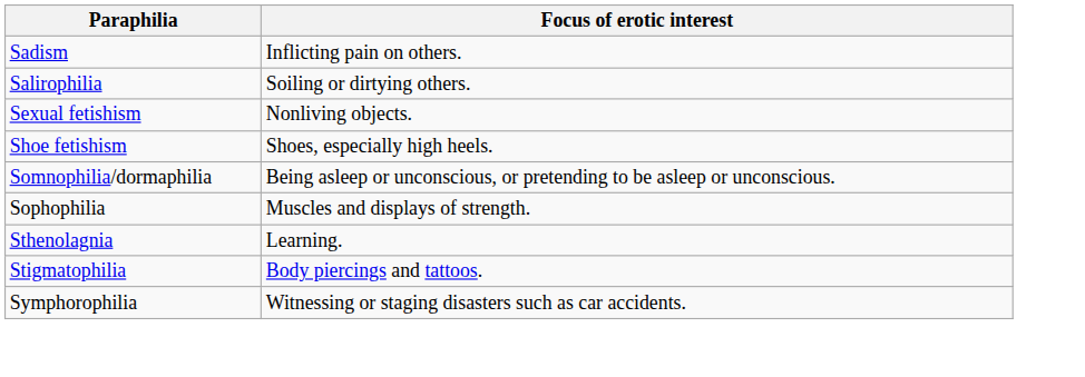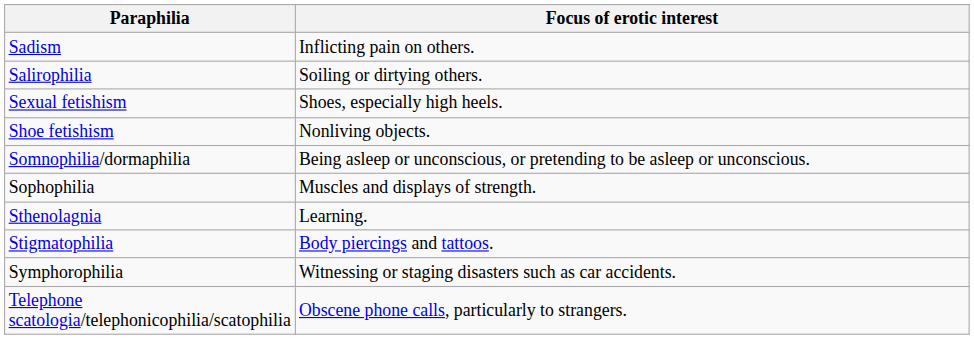 <table class="wikitable sortable" border="1">
 <tr>
 <th width="200px">Paraphilia</th>
 <th width="600px">Focus of erotic interest</th>
 </tr>
 <tr>
 <td><a href='#'>Sadism</a></td>
 <td>Inflicting pain on others.</td>
 </tr>
 <tr>
 <td><a href='#'>Salirophilia</a></td>
 <td>Soiling or dirtying others.</td>
 </tr>
 <tr>
 <td><a href='#'>Sexual fetishism</a></td>
-<td>Nonliving objects.</td>
+<td>Shoes, especially high heels.</td>
 </tr>
 <tr>
 <td><a href='#'>Shoe fetishism</a></td>
-<td>Shoes, especially high heels.</td>
+<td>Nonliving objects.</td>
 </tr>
 <tr>
 <td><a href='#'>Somnophilia</a>/dormaphilia</td>
 <td>Being asleep or unconscious, or pretending to be asleep or unconscious.</td>
 </tr>
 <tr>
 <td>Sophophilia</td>
 <td>Muscles and displays of strength.</td>
 </tr>
 <tr>
 <td><a href='#'>Sthenolagnia</a></td>
 <td>Learning.</td>
 </tr>
 <tr>
 <td><a href='#'>Stigmatophilia</a></td>
 <td><a href='#'>Body piercings</a> and <a href='#'>tattoos</a>.</td>
 </tr>
 <tr>
 <td>Symphorophilia</td>
 <td>Witnessing or staging disasters such as car accidents.</td>
 </tr>
+<tr>
+<td><a href='#'>Telephone scatologia</a>/telephonicophilia/scatophilia</td>
+<td><a href='#'>Obscene phone calls</a>, particularly to strangers.</td>
+</tr>
 </table>
